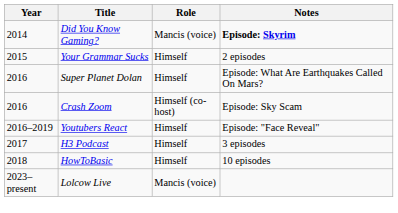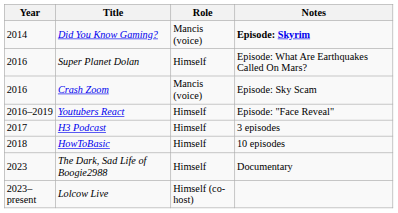 <table class="wikitable sortable">
 <tr>
 <th>Year</th>
 <th>Title</th>
 <th>Role</th>
 <th>Notes</th>
 </tr>
 <tr>
 <td>2014</td>
 <td><em><a href='#'>Did You Know Gaming?</a></em></td>
 <td>Mancis (voice)</td>
 <td><strong>Episode: <a href='#'>Skyrim</a></strong></td>
 </tr>
 <tr>
-<td>2015</td>
-<td><em><a href='#'>Your Grammar Sucks</a></em></td>
-<td>Himself</td>
-<td>2 episodes</td>
-</tr>
-<tr>
 <td>2016</td>
 <td><em>Super Planet Dolan</em></td>
 <td>Himself</td>
 <td>Episode: What Are Earthquakes Called On Mars?</td>
 </tr>
 <tr>
 <td>2016</td>
 <td><em><a href='#'>Crash Zoom</a></em></td>
-<td>Himself (co-host)</td>
+<td>Mancis (voice)</td>
 <td>Episode: Sky Scam</td>
 </tr>
 <tr>
 <td>2016–2019</td>
 <td><em><a href='#'>Youtubers React</a></em></td>
 <td>Himself</td>
 <td>Episode: "Face Reveal"</td>
 </tr>
 <tr>
 <td>2017</td>
 <td><em><a href='#'>H3 Podcast</a></em></td>
 <td>Himself</td>
 <td>3 episodes</td>
 </tr>
 <tr>
 <td>2018</td>
 <td><em><a href='#'>HowToBasic</a></em></td>
 <td>Himself</td>
 <td>10 episodes</td>
 </tr>
 <tr>
+<td>2023</td>
+<td><em>The Dark, Sad Life of Boogie2988</em></td>
+<td>Himself</td>
+<td>Documentary</td>
+</tr>
+<tr>
 <td>2023–present</td>
 <td><em>Lolcow Live</em></td>
-<td>Mancis (voice)</td>
+<td>Himself (co-host)</td>
 <td></td>
 </tr>
 </table>
